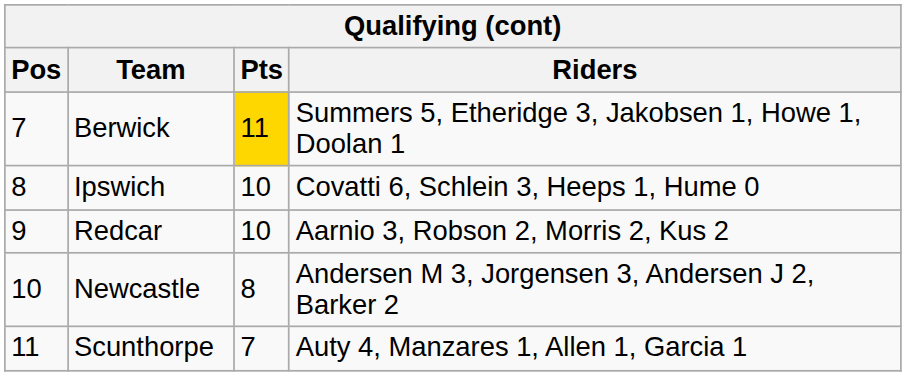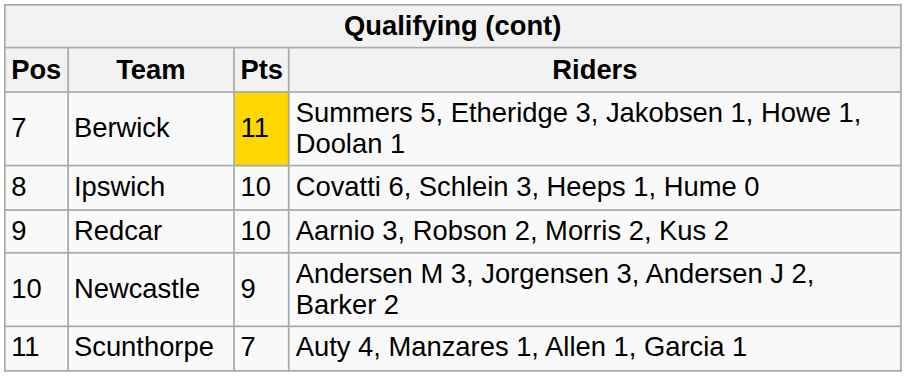 <table class="wikitable">
 <tr>
 <th colspan="4">Qualifying (cont)</th>
 </tr>
 <tr>
 <th width=20>Pos</th>
 <th width=90>Team</th>
 <th width=20>Pts</th>
 <th width=350>Riders</th>
 </tr>
 <tr>
 <td>7</td>
 <td align=left>Berwick</td>
 <td style="background: gold;">11</td>
 <td>Summers 5, Etheridge 3, Jakobsen 1, Howe 1, Doolan 1</td>
 </tr>
 <tr>
 <td>8</td>
 <td align=left>Ipswich</td>
 <td>10</td>
 <td>Covatti 6, Schlein 3, Heeps 1, Hume 0</td>
 </tr>
 <tr>
 <td>9</td>
 <td align=left>Redcar</td>
 <td>10</td>
 <td>Aarnio 3, Robson 2, Morris 2, Kus 2</td>
 </tr>
 <tr>
 <td>10</td>
 <td align=left>Newcastle</td>
-<td>8</td>
+<td>9</td>
 <td>Andersen M 3, Jorgensen 3, Andersen J 2, Barker 2</td>
 </tr>
 <tr>
 <td>11</td>
 <td align=left>Scunthorpe</td>
 <td>7</td>
 <td>Auty 4, Manzares 1, Allen 1, Garcia 1</td>
 </tr>
 </table>
